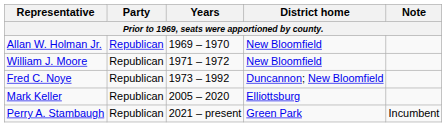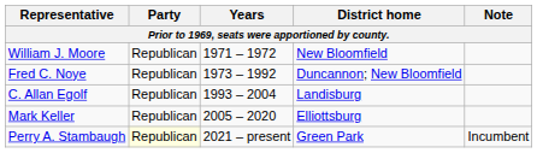 <table class=wikitable>
 <tr valign=bottom>
 <th>Representative</th>
 <th>Party</th>
 <th>Years</th>
 <th>District home</th>
 <th>Note</th>
 </tr>
 <tr>
 <th colspan=5 style="font-size: 80%;"><em>Prior to 1969, seats were apportioned by county.</em></th>
-</tr>
-<tr>
-<td><a href='#'>Allan W. Holman Jr.</a></td>
-<td><a href='#'>Republican</a></td>
-<td>1969 – 1970</td>
-<td><a href='#'>New Bloomfield</a></td>
-<td></td>
 </tr>
 <tr>
 <td><a href='#'>William J. Moore</a></td>
 <td>Republican</td>
 <td>1971 – 1972</td>
 <td><a href='#'>New Bloomfield</a></td>
 <td></td>
 </tr>
 <tr>
 <td><a href='#'>Fred C. Noye</a></td>
 <td>Republican</td>
 <td>1973 – 1992</td>
 <td><a href='#'>Duncannon</a>; <a href='#'>New Bloomfield</a></td>
 <td></td>
 </tr>
 <tr>
+<td><a href='#'>C. Allan Egolf</a></td>
+<td>Republican</td>
+<td>1993 – 2004</td>
+<td><a href='#'>Landisburg</a></td>
+<td></td>
+</tr>
+<tr>
 <td><a href='#'>Mark Keller</a></td>
 <td>Republican</td>
 <td>2005 – 2020</td>
 <td><a href='#'>Elliottsburg</a></td>
 <td></td>
 </tr>
 <tr>
 <td><a href='#'>Perry A. Stambaugh</a></td>
-<td>Republican</td>
+<td style="background: lightyellow;">Republican</td>
 <td>2021 – present</td>
 <td><a href='#'>Green Park</a></td>
 <td>Incumbent</td>
 </tr>
 </table>
